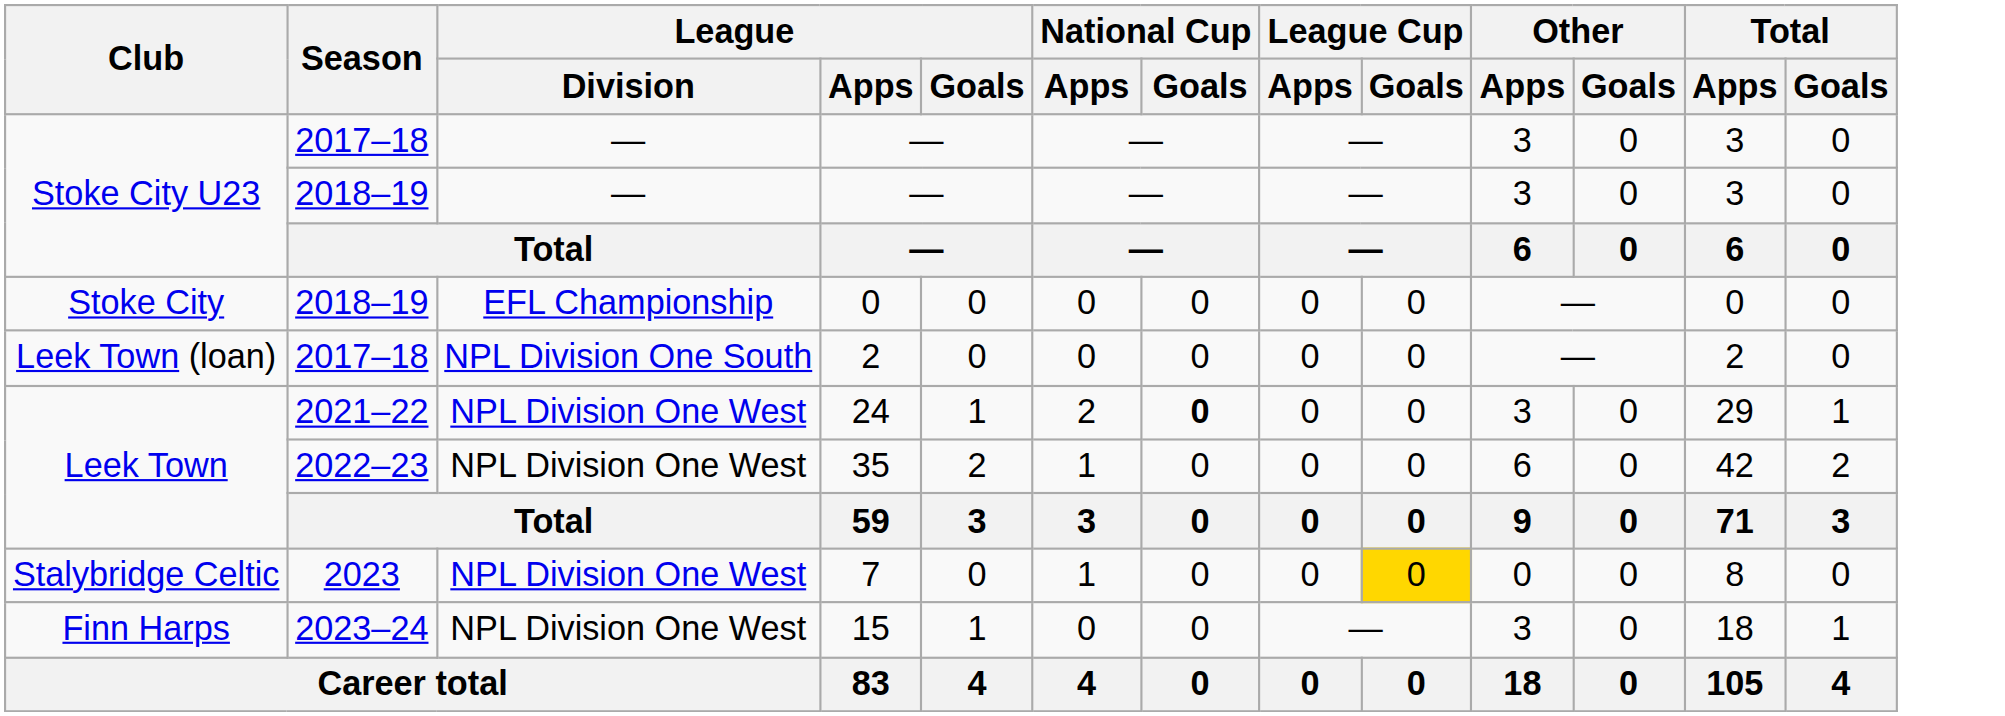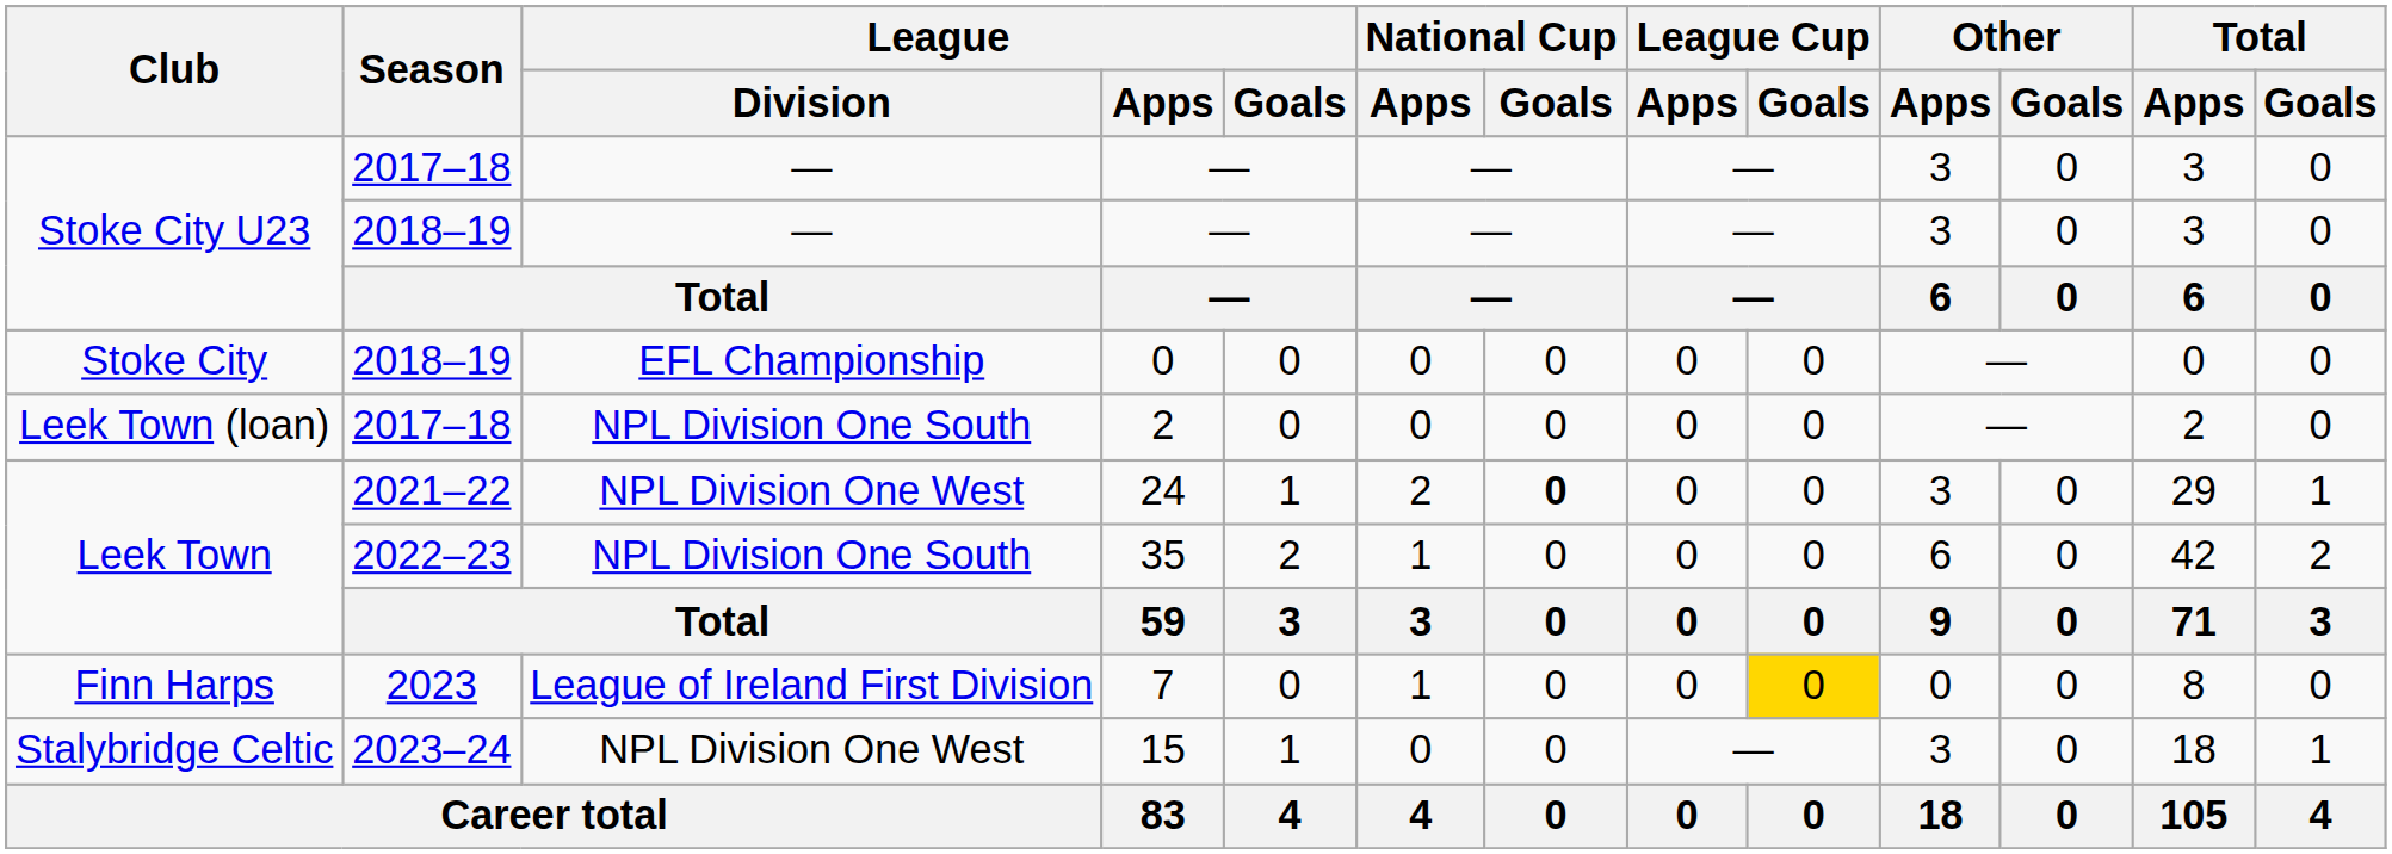 <table class="wikitable" style="text-align: center;">
 <tr>
 <th rowspan="2">Club</th>
 <th rowspan="2">Season</th>
 <th colspan="3">League</th>
 <th colspan="2">National Cup</th>
 <th colspan="2">League Cup</th>
 <th colspan="2">Other</th>
 <th colspan="2">Total</th>
 </tr>
 <tr>
 <th>Division</th>
 <th>Apps</th>
 <th>Goals</th>
 <th>Apps</th>
 <th>Goals</th>
 <th>Apps</th>
 <th>Goals</th>
 <th>Apps</th>
 <th>Goals</th>
 <th>Apps</th>
 <th>Goals</th>
 </tr>
 <tr>
 <td rowspan=3><a href='#'>Stoke City U23</a></td>
 <td><a href='#'>2017–18</a></td>
 <td colspan=1>—</td>
 <td colspan=2>—</td>
 <td colspan=2>—</td>
 <td colspan=2>—</td>
 <td>3</td>
 <td>0</td>
 <td>3</td>
 <td>0</td>
 </tr>
 <tr>
 <td><a href='#'>2018–19</a></td>
 <td colspan=1>—</td>
 <td colspan=2>—</td>
 <td colspan=2>—</td>
 <td colspan=2>—</td>
 <td>3</td>
 <td>0</td>
 <td>3</td>
 <td>0</td>
 </tr>
 <tr>
 <th colspan=2>Total</th>
 <th colspan=2>—</th>
 <th colspan=2>—</th>
 <th colspan=2>—</th>
 <th>6</th>
 <th>0</th>
 <th>6</th>
 <th>0</th>
 </tr>
 <tr>
 <td><a href='#'>Stoke City</a></td>
 <td><a href='#'>2018–19</a></td>
 <td><a href='#'>EFL Championship</a></td>
 <td>0</td>
 <td>0</td>
 <td>0</td>
 <td>0</td>
 <td>0</td>
 <td>0</td>
 <td colspan="2">—</td>
 <td>0</td>
 <td>0</td>
 </tr>
 <tr>
 <td><a href='#'>Leek Town</a> (loan)</td>
 <td><a href='#'>2017–18</a></td>
 <td><a href='#'>NPL Division One South</a></td>
 <td>2</td>
 <td>0</td>
 <td>0</td>
 <td>0</td>
 <td>0</td>
 <td>0</td>
 <td colspan="2">—</td>
 <td>2</td>
 <td>0</td>
 </tr>
 <tr>
 <td rowspan=3><a href='#'>Leek Town</a></td>
 <td><a href='#'>2021–22</a></td>
 <td><a href='#'>NPL Division One West</a></td>
 <td>24</td>
 <td>1</td>
 <td>2</td>
 <td><strong>0</strong></td>
 <td>0</td>
 <td>0</td>
 <td>3</td>
 <td>0</td>
 <td>29</td>
 <td>1</td>
 </tr>
 <tr>
 <td><a href='#'>2022–23</a></td>
-<td>NPL Division One West</td>
+<td><a href='#'>NPL Division One South</a></td>
 <td>35</td>
 <td>2</td>
 <td>1</td>
 <td>0</td>
 <td>0</td>
 <td>0</td>
 <td>6</td>
 <td>0</td>
 <td>42</td>
 <td>2</td>
 </tr>
 <tr>
 <th colspan=2>Total</th>
 <th>59</th>
 <th>3</th>
 <th>3</th>
 <th>0</th>
 <th>0</th>
 <th>0</th>
 <th>9</th>
 <th>0</th>
 <th>71</th>
 <th>3</th>
 </tr>
 <tr>
-<td><a href='#'>Stalybridge Celtic</a></td>
+<td><a href='#'>Finn Harps</a></td>
 <td><a href='#'>2023</a></td>
-<td><a href='#'>NPL Division One West</a></td>
+<td><a href='#'>League of Ireland First Division</a></td>
 <td>7</td>
 <td>0</td>
 <td>1</td>
 <td>0</td>
 <td>0</td>
 <td style="background: gold;">0</td>
 <td>0</td>
 <td>0</td>
 <td>8</td>
 <td>0</td>
 </tr>
 <tr>
-<td><a href='#'>Finn Harps</a></td>
+<td><a href='#'>Stalybridge Celtic</a></td>
 <td><a href='#'>2023–24</a></td>
 <td>NPL Division One West</td>
 <td>15</td>
 <td>1</td>
 <td>0</td>
 <td>0</td>
 <td colspan="2">—</td>
 <td>3</td>
 <td>0</td>
 <td>18</td>
 <td>1</td>
 </tr>
 <tr>
 <th colspan="3">Career total</th>
 <th>83</th>
 <th>4</th>
 <th>4</th>
 <th>0</th>
 <th>0</th>
 <th>0</th>
 <th>18</th>
 <th>0</th>
 <th>105</th>
 <th>4</th>
 </tr>
 </table>
